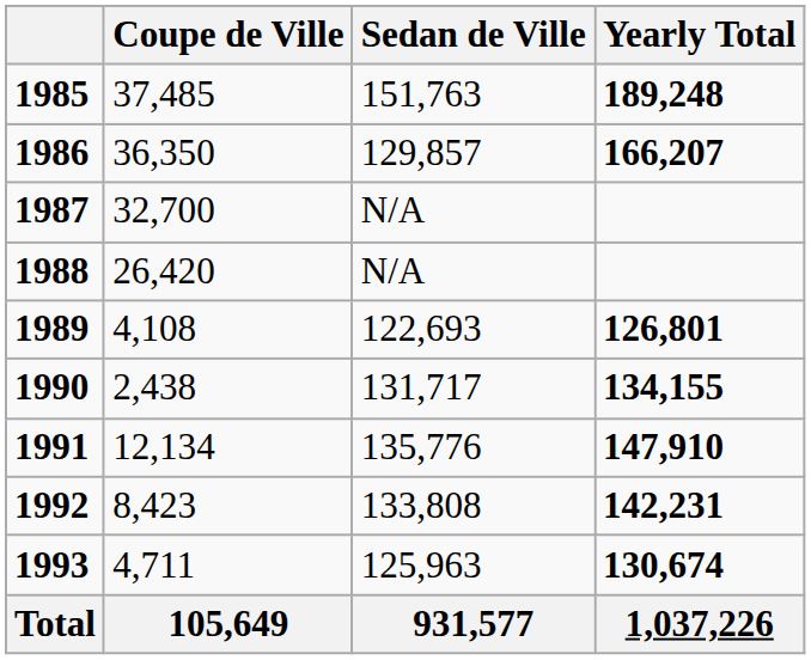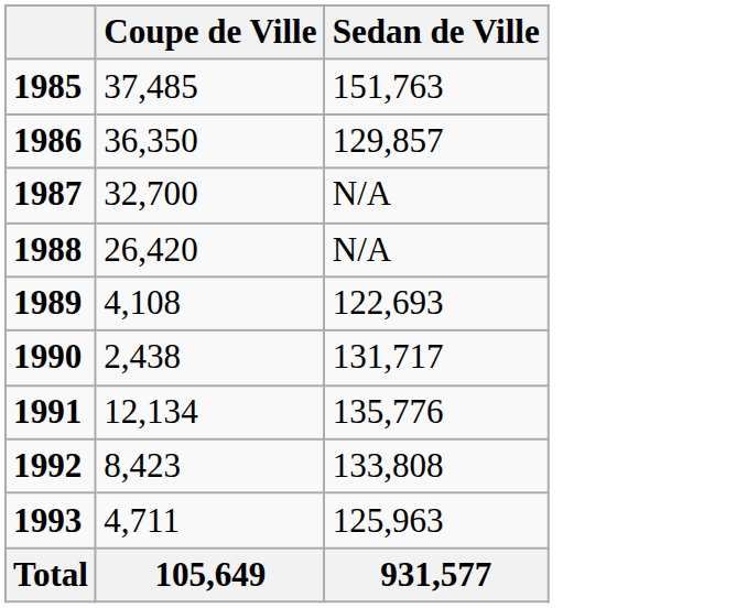 <table class="wikitable">
 <tr>
 <th></th>
 <th>Coupe de Ville</th>
 <th>Sedan de Ville</th>
-<th>Yearly Total</th>
 </tr>
 <tr>
 <td><strong>1985</strong></td>
 <td>37,485</td>
 <td>151,763</td>
-<td><strong>189,248</strong></td>
 </tr>
 <tr>
 <td><strong>1986</strong></td>
 <td>36,350</td>
 <td>129,857</td>
-<td><strong>166,207</strong></td>
 </tr>
 <tr>
 <td><strong>1987</strong></td>
 <td>32,700</td>
 <td>N/A</td>
-<td></td>
 </tr>
 <tr>
 <td><strong>1988</strong></td>
 <td>26,420</td>
 <td>N/A</td>
-<td></td>
 </tr>
 <tr>
 <td><strong>1989</strong></td>
 <td>4,108</td>
 <td>122,693</td>
-<td><strong>126,801</strong></td>
 </tr>
 <tr>
 <td><strong>1990</strong></td>
 <td>2,438</td>
 <td>131,717</td>
-<td><strong>134,155</strong></td>
 </tr>
 <tr>
 <td><strong>1991</strong></td>
 <td>12,134</td>
 <td>135,776</td>
-<td><strong>147,910</strong></td>
 </tr>
 <tr>
 <td><strong>1992</strong></td>
 <td>8,423</td>
 <td>133,808</td>
-<td><strong>142,231</strong></td>
 </tr>
 <tr>
 <td><strong>1993</strong></td>
 <td>4,711</td>
 <td>125,963</td>
-<td><strong>130,674</strong></td>
 </tr>
 <tr>
 <th>Total</th>
 <th>105,649</th>
 <th>931,577</th>
-<th><u>1,037,226</u></th>
 </tr>
 </table>
